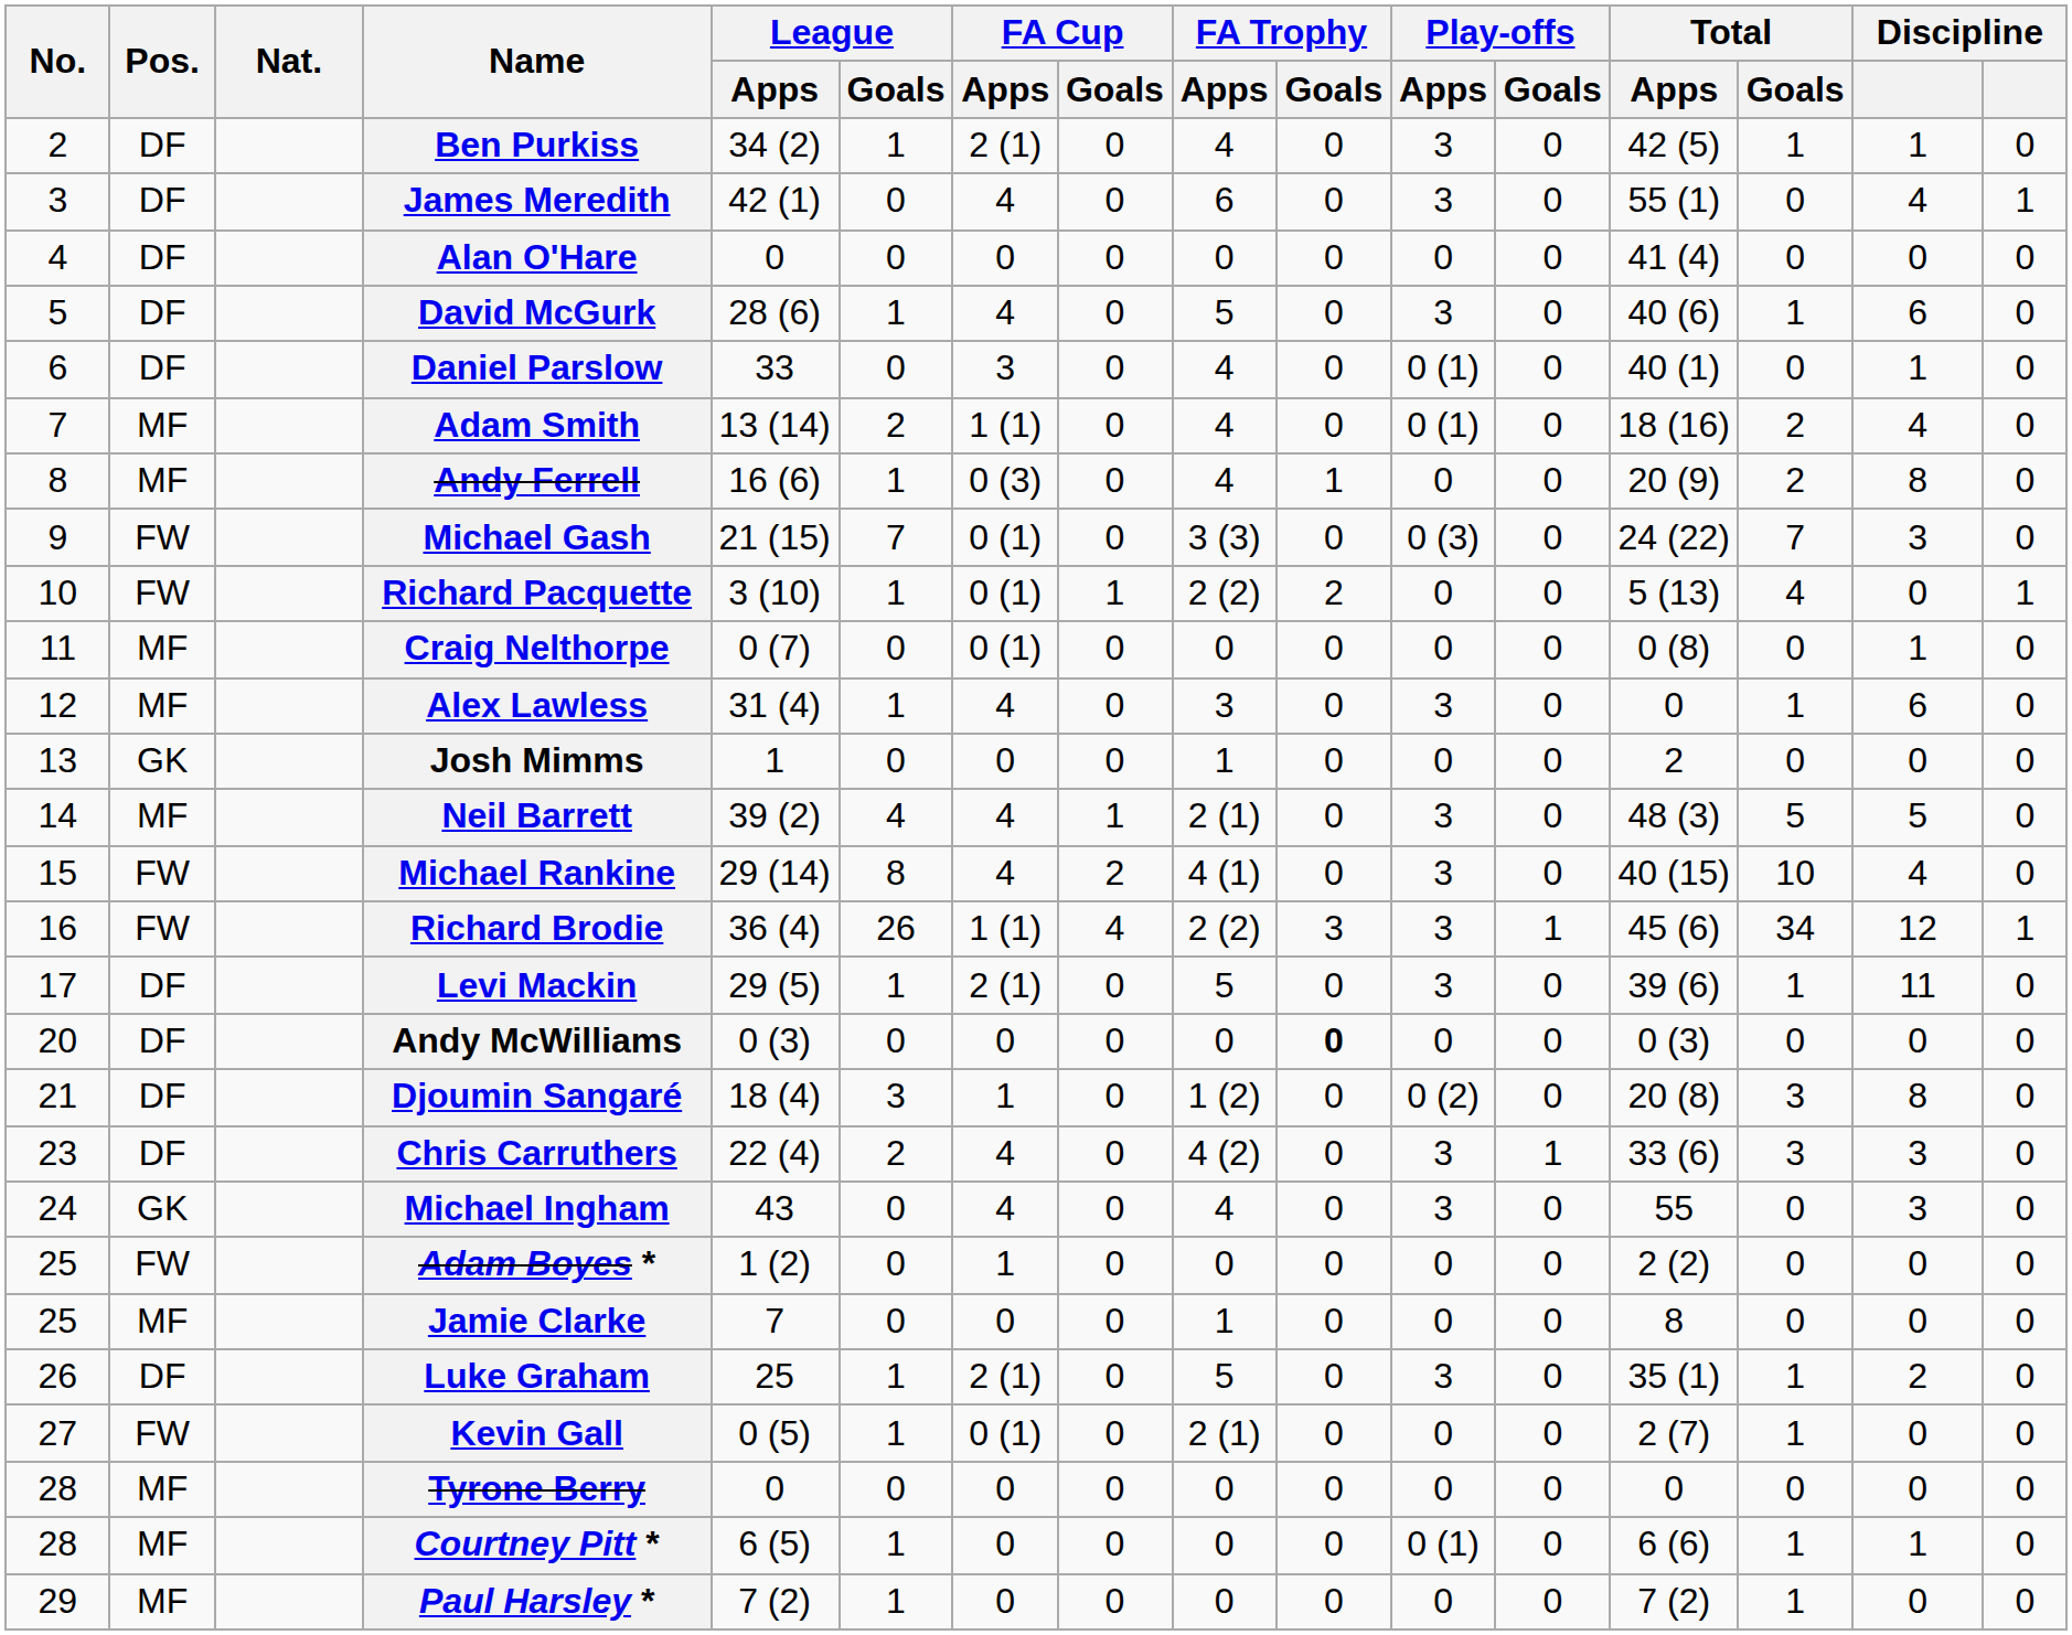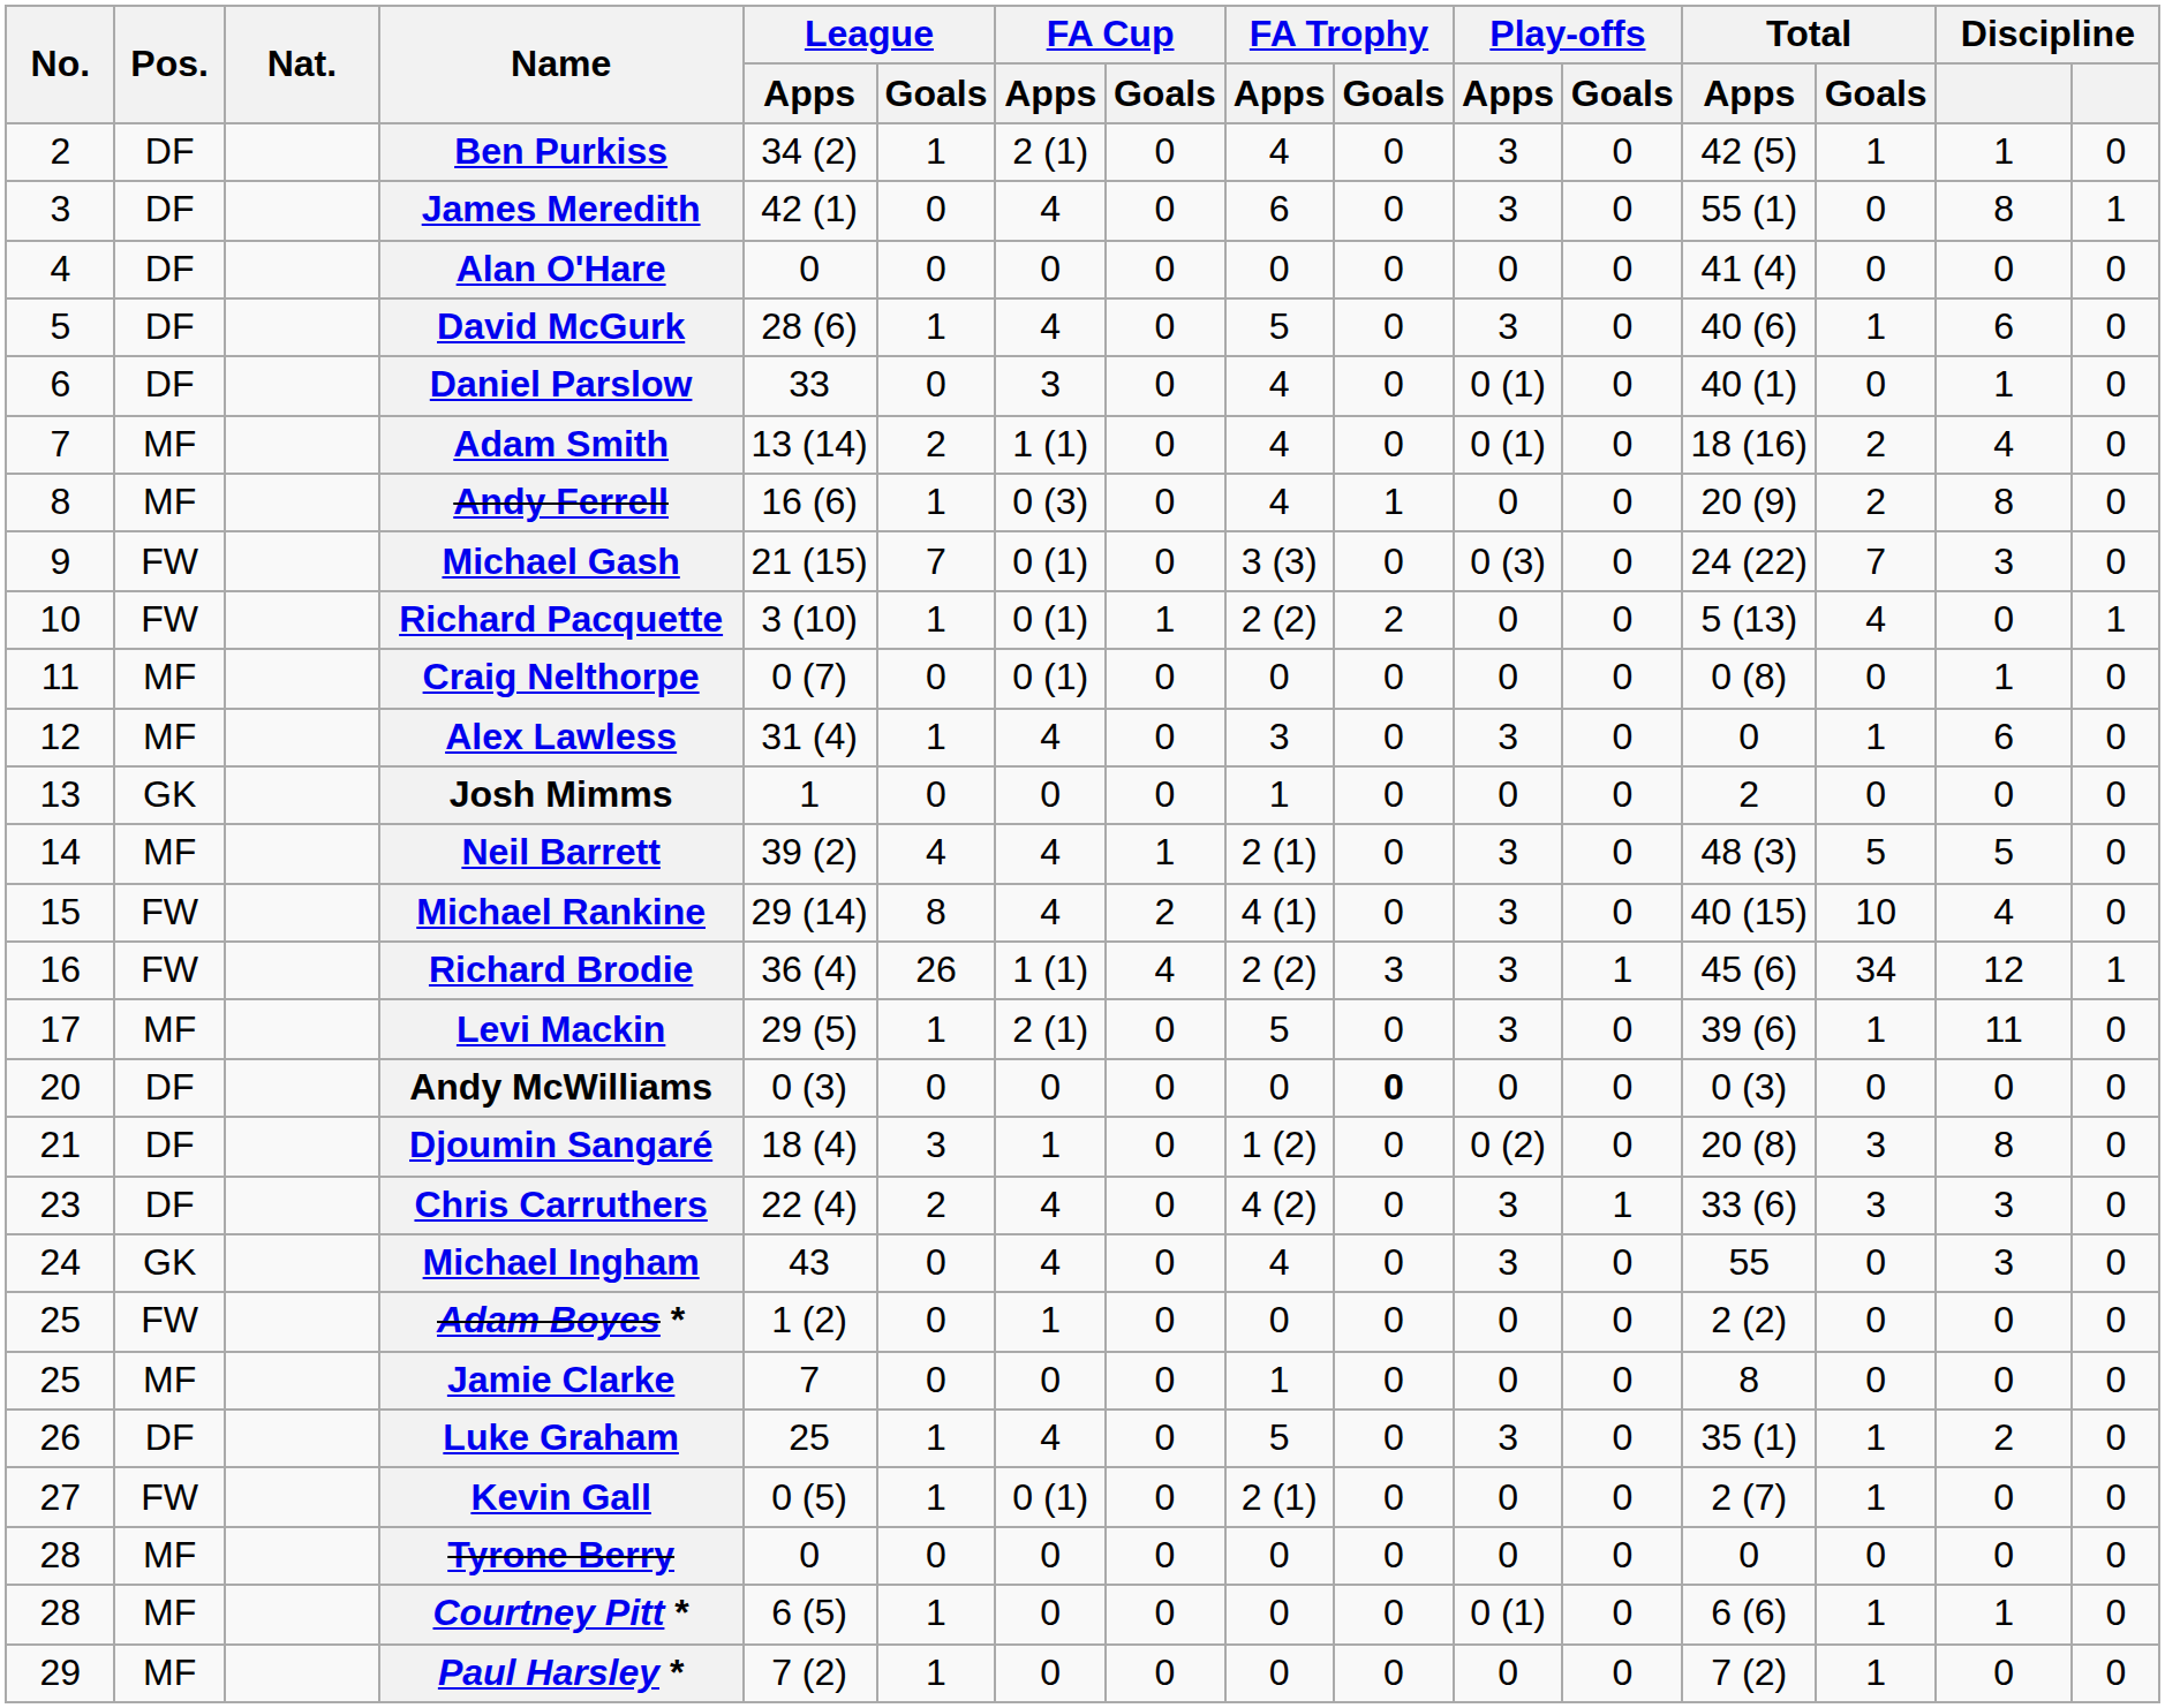 <table class="wikitable plainrowheaders" style="text-align:center;">
 <tr>
 <th rowspan="2" style="width:40px;">No.</th>
 <th rowspan="2" style="width:40px;">Pos.</th>
 <th rowspan="2" style="width:60px;">Nat.</th>
 <th rowspan="2" style="width:150px;" scope="col">Name</th>
 <th colspan="2" style="width:90px;"><a href='#'>League</a></th>
 <th colspan="2" style="width:90px;"><a href='#'>FA Cup</a></th>
 <th colspan="2" style="width:90px;"><a href='#'>FA Trophy</a></th>
 <th colspan="2" style="width:90px;"><a href='#'>Play-offs</a></th>
 <th colspan="2" style="width:90px;">Total</th>
 <th colspan="2" style="width:90px;">Discipline</th>
 </tr>
 <tr>
 <th scope="col">Apps</th>
 <th scope="col">Goals</th>
 <th scope="col">Apps</th>
 <th scope="col">Goals</th>
 <th scope="col">Apps</th>
 <th scope="col">Goals</th>
 <th scope="col">Apps</th>
 <th scope="col">Goals</th>
 <th scope="col">Apps</th>
 <th scope="col">Goals</th>
 <th scope="col"></th>
 <th scope="col"></th>
 </tr>
 <tr>
 <td>2</td>
 <td>DF</td>
 <td style="text-align:left;"></td>
 <th scope="row"><a href='#'>Ben Purkiss</a></th>
 <td>34 (2)</td>
 <td>1</td>
 <td>2 (1)</td>
 <td>0</td>
 <td>4</td>
 <td>0</td>
 <td>3</td>
 <td>0</td>
 <td>42 (5)</td>
 <td>1</td>
 <td>1</td>
 <td>0</td>
 </tr>
 <tr>
 <td>3</td>
 <td>DF</td>
 <td style="text-align:left;"></td>
 <th scope="row"><a href='#'>James Meredith</a></th>
 <td>42 (1)</td>
 <td>0</td>
 <td>4</td>
 <td>0</td>
 <td>6</td>
 <td>0</td>
 <td>3</td>
 <td>0</td>
 <td>55 (1)</td>
 <td>0</td>
-<td>4</td>
+<td>8</td>
 <td>1</td>
 </tr>
 <tr>
 <td>4</td>
 <td>DF</td>
 <td style="text-align:left;"></td>
 <th scope="row"><a href='#'>Alan O'Hare</a></th>
 <td>0</td>
 <td>0</td>
 <td>0</td>
 <td>0</td>
 <td>0</td>
 <td>0</td>
 <td>0</td>
 <td>0</td>
 <td>41 (4)</td>
 <td>0</td>
 <td>0</td>
 <td>0</td>
 </tr>
 <tr>
 <td>5</td>
 <td>DF</td>
 <td style="text-align:left;"></td>
 <th scope="row"><a href='#'>David McGurk</a></th>
 <td>28 (6)</td>
 <td>1</td>
 <td>4</td>
 <td>0</td>
 <td>5</td>
 <td>0</td>
 <td>3</td>
 <td>0</td>
 <td>40 (6)</td>
 <td>1</td>
 <td>6</td>
 <td>0</td>
 </tr>
 <tr>
 <td>6</td>
 <td>DF</td>
 <td style="text-align:left;"></td>
 <th scope="row"><a href='#'>Daniel Parslow</a></th>
 <td>33</td>
 <td>0</td>
 <td>3</td>
 <td>0</td>
 <td>4</td>
 <td>0</td>
 <td>0 (1)</td>
 <td>0</td>
 <td>40 (1)</td>
 <td>0</td>
 <td>1</td>
 <td>0</td>
 </tr>
 <tr>
 <td>7</td>
 <td>MF</td>
 <td style="text-align:left;"></td>
 <th scope="row"><a href='#'>Adam Smith</a></th>
 <td>13 (14)</td>
 <td>2</td>
 <td>1 (1)</td>
 <td>0</td>
 <td>4</td>
 <td>0</td>
 <td>0 (1)</td>
 <td>0</td>
 <td>18 (16)</td>
 <td>2</td>
 <td>4</td>
 <td>0</td>
 </tr>
 <tr>
 <td>8</td>
 <td>MF</td>
 <td style="text-align:left;"></td>
 <th scope="row"><s><a href='#'>Andy Ferrell</a></s> </th>
 <td>16 (6)</td>
 <td>1</td>
 <td>0 (3)</td>
 <td>0</td>
 <td>4</td>
 <td>1</td>
 <td>0</td>
 <td>0</td>
 <td>20 (9)</td>
 <td>2</td>
 <td>8</td>
 <td>0</td>
 </tr>
 <tr>
 <td>9</td>
 <td>FW</td>
 <td style="text-align:left;"></td>
 <th scope="row"><a href='#'>Michael Gash</a></th>
 <td>21 (15)</td>
 <td>7</td>
 <td>0 (1)</td>
 <td>0</td>
 <td>3 (3)</td>
 <td>0</td>
 <td>0 (3)</td>
 <td>0</td>
 <td>24 (22)</td>
 <td>7</td>
 <td>3</td>
 <td>0</td>
 </tr>
 <tr>
 <td>10</td>
 <td>FW</td>
 <td style="text-align:left;"></td>
 <th scope="row"><a href='#'>Richard Pacquette</a></th>
 <td>3 (10)</td>
 <td>1</td>
 <td>0 (1)</td>
 <td>1</td>
 <td>2 (2)</td>
 <td>2</td>
 <td>0</td>
 <td>0</td>
 <td>5 (13)</td>
 <td>4</td>
 <td>0</td>
 <td>1</td>
 </tr>
 <tr>
 <td>11</td>
 <td>MF</td>
 <td style="text-align:left;"></td>
 <th scope="row"><a href='#'>Craig Nelthorpe</a></th>
 <td>0 (7)</td>
 <td>0</td>
 <td>0 (1)</td>
 <td>0</td>
 <td>0</td>
 <td>0</td>
 <td>0</td>
 <td>0</td>
 <td>0 (8)</td>
 <td>0</td>
 <td>1</td>
 <td>0</td>
 </tr>
 <tr>
 <td>12</td>
 <td>MF</td>
 <td style="text-align:left;"></td>
 <th scope="row"><a href='#'>Alex Lawless</a></th>
 <td>31 (4)</td>
 <td>1</td>
 <td>4</td>
 <td>0</td>
 <td>3</td>
 <td>0</td>
 <td>3</td>
 <td>0</td>
 <td>0</td>
 <td>1</td>
 <td>6</td>
 <td>0</td>
 </tr>
 <tr>
 <td>13</td>
 <td>GK</td>
 <td style="text-align:left;"></td>
 <th scope="row">Josh Mimms</th>
 <td>1</td>
 <td>0</td>
 <td>0</td>
 <td>0</td>
 <td>1</td>
 <td>0</td>
 <td>0</td>
 <td>0</td>
 <td>2</td>
 <td>0</td>
 <td>0</td>
 <td>0</td>
 </tr>
 <tr>
 <td>14</td>
 <td>MF</td>
 <td style="text-align:left;"></td>
 <th scope="row"><a href='#'>Neil Barrett</a></th>
 <td>39 (2)</td>
 <td>4</td>
 <td>4</td>
 <td>1</td>
 <td>2 (1)</td>
 <td>0</td>
 <td>3</td>
 <td>0</td>
 <td>48 (3)</td>
 <td>5</td>
 <td>5</td>
 <td>0</td>
 </tr>
 <tr>
 <td>15</td>
 <td>FW</td>
 <td style="text-align:left;"></td>
 <th scope="row"><a href='#'>Michael Rankine</a></th>
 <td>29 (14)</td>
 <td>8</td>
 <td>4</td>
 <td>2</td>
 <td>4 (1)</td>
 <td>0</td>
 <td>3</td>
 <td>0</td>
 <td>40 (15)</td>
 <td>10</td>
 <td>4</td>
 <td>0</td>
 </tr>
 <tr>
 <td>16</td>
 <td>FW</td>
 <td style="text-align:left;"></td>
 <th scope="row"><a href='#'>Richard Brodie</a></th>
 <td>36 (4)</td>
 <td>26</td>
 <td>1 (1)</td>
 <td>4</td>
 <td>2 (2)</td>
 <td>3</td>
 <td>3</td>
 <td>1</td>
 <td>45 (6)</td>
 <td>34</td>
 <td>12</td>
 <td>1</td>
 </tr>
 <tr>
 <td>17</td>
-<td>DF</td>
+<td>MF</td>
 <td style="text-align:left;"></td>
 <th scope="row"><a href='#'>Levi Mackin</a></th>
 <td>29 (5)</td>
 <td>1</td>
 <td>2 (1)</td>
 <td>0</td>
 <td>5</td>
 <td>0</td>
 <td>3</td>
 <td>0</td>
 <td>39 (6)</td>
 <td>1</td>
 <td>11</td>
 <td>0</td>
 </tr>
 <tr>
 <td>20</td>
 <td>DF</td>
 <td style="text-align:left;"></td>
 <th scope="row">Andy McWilliams</th>
 <td>0 (3)</td>
 <td>0</td>
 <td>0</td>
 <td>0</td>
 <td>0</td>
 <td><strong>0</strong></td>
 <td>0</td>
 <td>0</td>
 <td>0 (3)</td>
 <td>0</td>
 <td>0</td>
 <td>0</td>
 </tr>
 <tr>
 <td>21</td>
 <td>DF</td>
 <td style="text-align:left;"></td>
 <th scope="row"><a href='#'>Djoumin Sangaré</a></th>
 <td>18 (4)</td>
 <td>3</td>
 <td>1</td>
 <td>0</td>
 <td>1 (2)</td>
 <td>0</td>
 <td>0 (2)</td>
 <td>0</td>
 <td>20 (8)</td>
 <td>3</td>
 <td>8</td>
 <td>0</td>
 </tr>
 <tr>
 <td>23</td>
 <td>DF</td>
 <td style="text-align:left;"></td>
 <th scope="row"><a href='#'>Chris Carruthers</a></th>
 <td>22 (4)</td>
 <td>2</td>
 <td>4</td>
 <td>0</td>
 <td>4 (2)</td>
 <td>0</td>
 <td>3</td>
 <td>1</td>
 <td>33 (6)</td>
 <td>3</td>
 <td>3</td>
 <td>0</td>
 </tr>
 <tr>
 <td>24</td>
 <td>GK</td>
 <td style="text-align:left;"></td>
 <th scope="row"><a href='#'>Michael Ingham</a></th>
 <td>43</td>
 <td>0</td>
 <td>4</td>
 <td>0</td>
 <td>4</td>
 <td>0</td>
 <td>3</td>
 <td>0</td>
 <td>55</td>
 <td>0</td>
 <td>3</td>
 <td>0</td>
 </tr>
 <tr>
 <td>25</td>
 <td>FW</td>
 <td style="text-align:left;"></td>
 <th scope="row"><s><em><a href='#'>Adam Boyes</a></em></s> * </th>
 <td>1 (2)</td>
 <td>0</td>
 <td>1</td>
 <td>0</td>
 <td>0</td>
 <td>0</td>
 <td>0</td>
 <td>0</td>
 <td>2 (2)</td>
 <td>0</td>
 <td>0</td>
 <td>0</td>
 </tr>
 <tr>
 <td>25</td>
 <td>MF</td>
 <td style="text-align:left;"></td>
 <th scope="row"><a href='#'>Jamie Clarke</a></th>
 <td>7</td>
 <td>0</td>
 <td>0</td>
 <td>0</td>
 <td>1</td>
 <td>0</td>
 <td>0</td>
 <td>0</td>
 <td>8</td>
 <td>0</td>
 <td>0</td>
 <td>0</td>
 </tr>
 <tr>
 <td>26</td>
 <td>DF</td>
 <td style="text-align:left;"></td>
 <th scope="row"><a href='#'>Luke Graham</a></th>
 <td>25</td>
 <td>1</td>
-<td>2 (1)</td>
+<td>4</td>
 <td>0</td>
 <td>5</td>
 <td>0</td>
 <td>3</td>
 <td>0</td>
 <td>35 (1)</td>
 <td>1</td>
 <td>2</td>
 <td>0</td>
 </tr>
 <tr>
 <td>27</td>
 <td>FW</td>
 <td style="text-align:left;"></td>
 <th scope="row"><a href='#'>Kevin Gall</a></th>
 <td>0 (5)</td>
 <td>1</td>
 <td>0 (1)</td>
 <td>0</td>
 <td>2 (1)</td>
 <td>0</td>
 <td>0</td>
 <td>0</td>
 <td>2 (7)</td>
 <td>1</td>
 <td>0</td>
 <td>0</td>
 </tr>
 <tr>
 <td>28</td>
 <td>MF</td>
 <td style="text-align:left;"></td>
 <th scope="row"><s><a href='#'>Tyrone Berry</a></s> </th>
 <td>0</td>
 <td>0</td>
 <td>0</td>
 <td>0</td>
 <td>0</td>
 <td>0</td>
 <td>0</td>
 <td>0</td>
 <td>0</td>
 <td>0</td>
 <td>0</td>
 <td>0</td>
 </tr>
 <tr>
 <td>28</td>
 <td>MF</td>
 <td style="text-align:left;"></td>
 <th scope="row"><em><a href='#'>Courtney Pitt</a></em> *</th>
 <td>6 (5)</td>
 <td>1</td>
 <td>0</td>
 <td>0</td>
 <td>0</td>
 <td>0</td>
 <td>0 (1)</td>
 <td>0</td>
 <td>6 (6)</td>
 <td>1</td>
 <td>1</td>
 <td>0</td>
 </tr>
 <tr>
 <td>29</td>
 <td>MF</td>
 <td style="text-align:left;"></td>
 <th scope="row"><em><a href='#'>Paul Harsley</a></em> *</th>
 <td>7 (2)</td>
 <td>1</td>
 <td>0</td>
 <td>0</td>
 <td>0</td>
 <td>0</td>
 <td>0</td>
 <td>0</td>
 <td>7 (2)</td>
 <td>1</td>
 <td>0</td>
 <td>0</td>
 </tr>
 </table>
